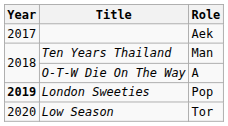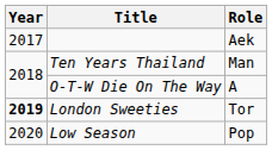 <table class="wikitable">
 <tr>
 <th>Year</th>
 <th>Title</th>
 <th>Role</th>
 </tr>
 <tr>
 <td>2017</td>
 <td><em></em></td>
 <td>Aek</td>
 </tr>
 <tr>
 <td rowspan="2">2018</td>
 <td><em>Ten Years Thailand</em></td>
 <td>Man</td>
 </tr>
 <tr>
 <td><em>O-T-W Die On The Way</em></td>
 <td>A</td>
 </tr>
 <tr>
 <td><strong>2019</strong></td>
 <td><em>London Sweeties</em></td>
-<td>Pop</td>
+<td>Tor</td>
 </tr>
 <tr>
 <td>2020</td>
 <td><em>Low Season</em></td>
-<td>Tor</td>
+<td>Pop</td>
 </tr>
 </table>
